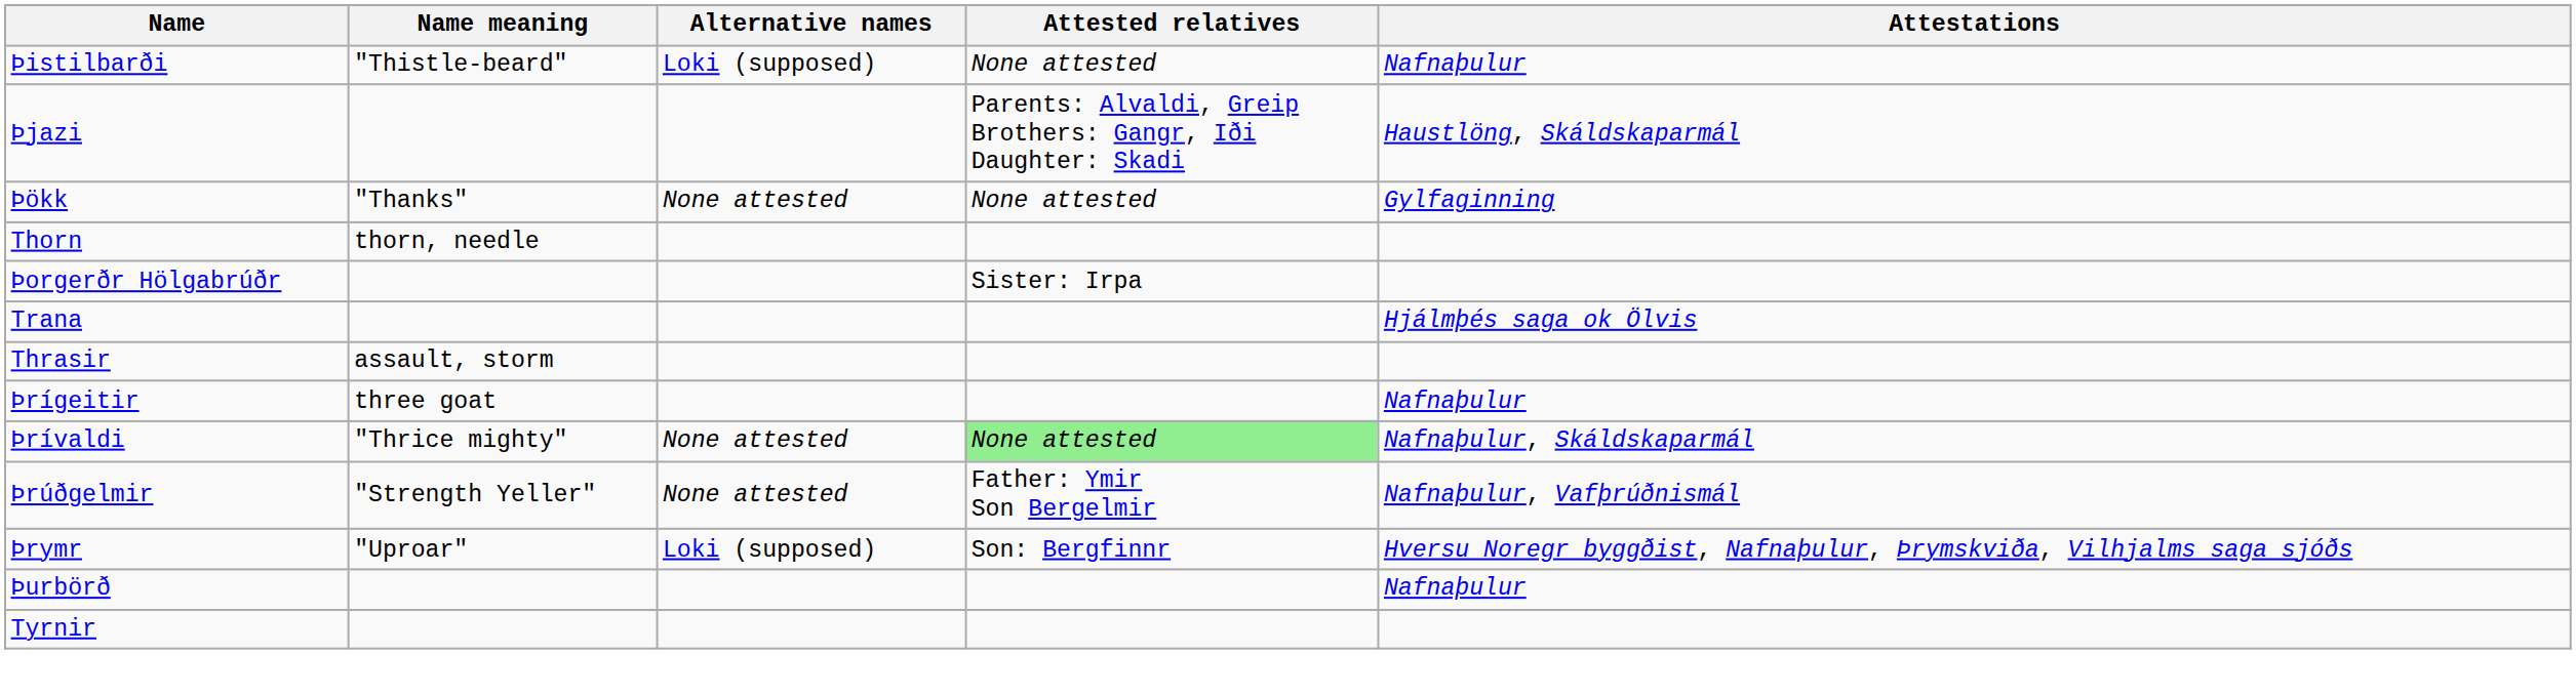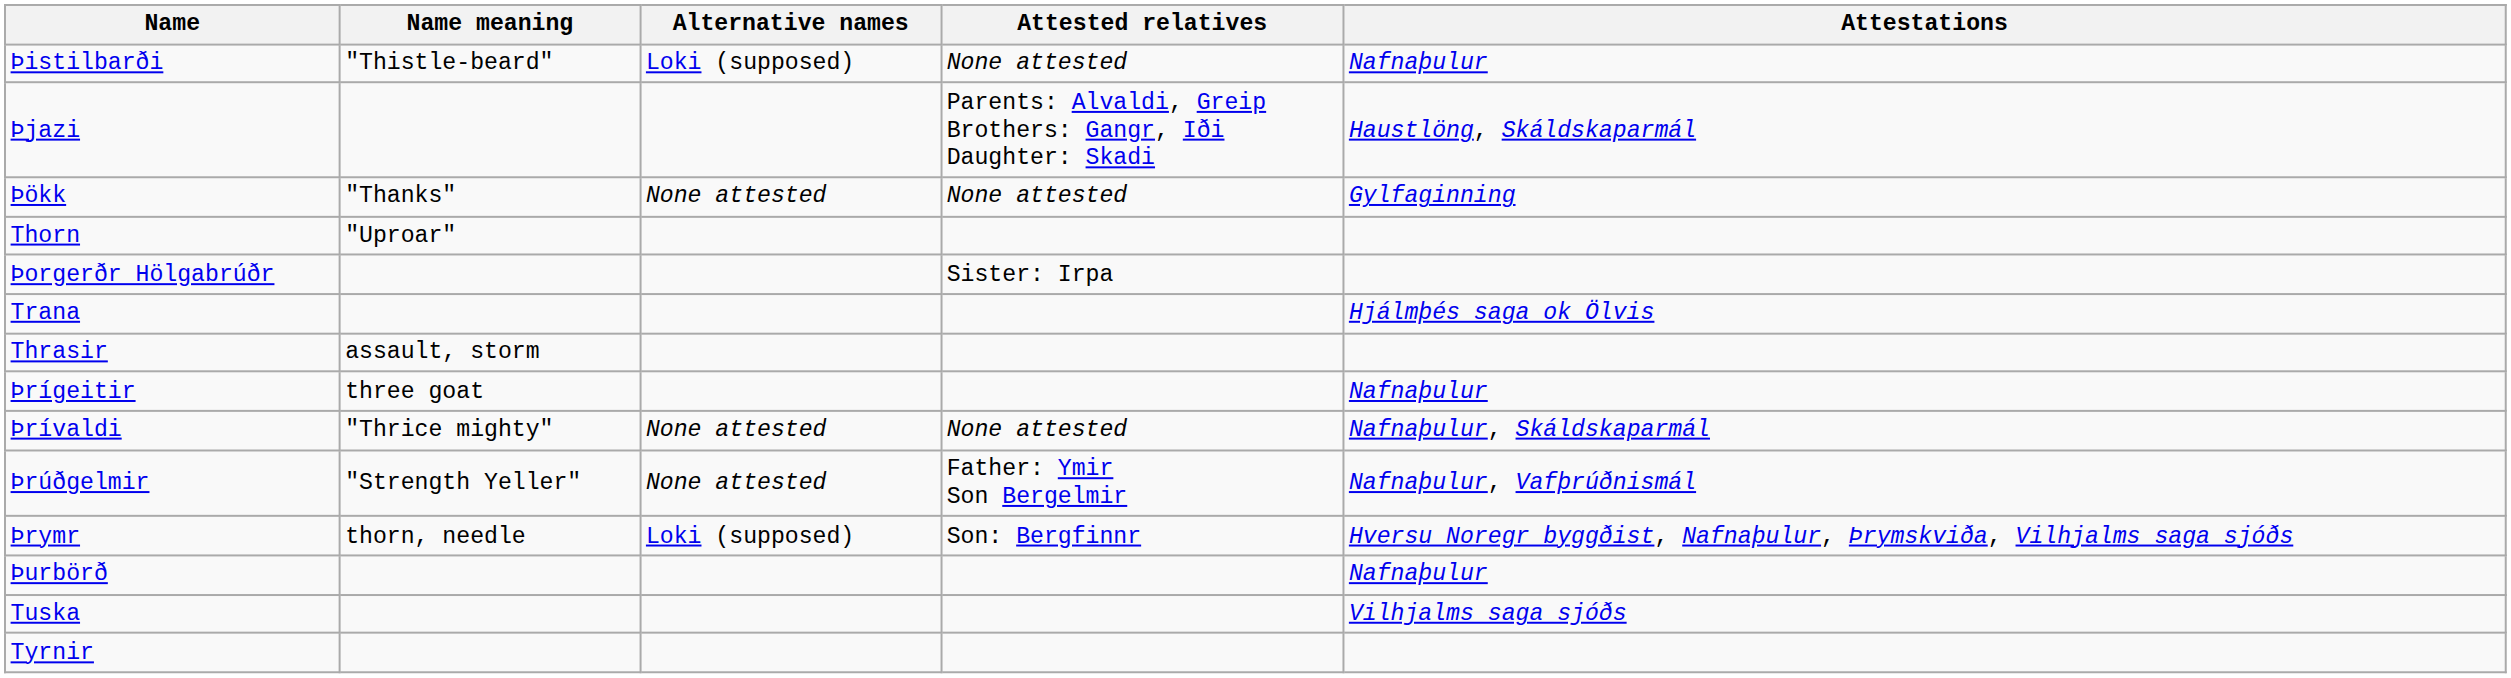 <table class="wikitable sortable" style="font-size: 90%; width: 100%">
 <tr>
 <th>Name</th>
 <th>Name meaning</th>
 <th>Alternative names</th>
 <th>Attested relatives</th>
 <th>Attestations</th>
 </tr>
 <tr>
 <td><a href='#'>Þistilbarði</a></td>
 <td>"Thistle-beard"</td>
 <td><a href='#'>Loki</a> (supposed)</td>
 <td><em>None attested</em></td>
 <td><em><a href='#'>Nafnaþulur</a></em></td>
 </tr>
 <tr>
 <td><a href='#'>Þjazi</a></td>
 <td></td>
 <td></td>
 <td>Parents: <a href='#'>Alvaldi</a>, <a href='#'>Greip</a> <br> Brothers: <a href='#'>Gangr</a>, <a href='#'>Iði</a> <br> Daughter: <a href='#'>Skadi</a></td>
 <td><em><a href='#'>Haustlöng</a></em>, <em><a href='#'>Skáldskaparmál</a></em></td>
 </tr>
 <tr>
 <td><a href='#'>Þökk</a></td>
 <td>"Thanks"</td>
 <td><em>None attested</em></td>
 <td><em>None attested</em></td>
 <td><em><a href='#'>Gylfaginning</a></em></td>
 </tr>
 <tr>
 <td><a href='#'>Thorn</a></td>
-<td>thorn, needle</td>
+<td>"Uproar"</td>
 <td></td>
 <td></td>
 <td></td>
 </tr>
 <tr>
 <td><a href='#'>Þorgerðr Hölgabrúðr</a></td>
 <td></td>
 <td></td>
 <td>Sister: Irpa</td>
 <td></td>
 </tr>
 <tr>
 <td><a href='#'>Trana</a></td>
 <td></td>
 <td></td>
 <td></td>
 <td><em><a href='#'>Hjálmþés saga ok Ölvis</a></em></td>
 </tr>
 <tr>
 <td><a href='#'>Thrasir</a></td>
 <td>assault, storm</td>
 <td></td>
 <td></td>
 <td></td>
 </tr>
 <tr>
 <td><a href='#'>Þrígeitir</a></td>
 <td>three goat</td>
 <td></td>
 <td></td>
 <td><em><a href='#'>Nafnaþulur</a></em></td>
 </tr>
 <tr>
 <td><a href='#'>Þrívaldi</a></td>
 <td>"Thrice mighty"</td>
 <td><em>None attested</em></td>
-<td style="background: lightgreen;"><em>None attested</em></td>
+<td><em>None attested</em></td>
 <td><em><a href='#'>Nafnaþulur</a></em>, <em><a href='#'>Skáldskaparmál</a></em></td>
 </tr>
 <tr>
 <td><a href='#'>Þrúðgelmir</a></td>
 <td>"Strength Yeller"</td>
 <td><em>None attested</em></td>
 <td>Father: <a href='#'>Ymir</a> <br> Son <a href='#'>Bergelmir</a></td>
 <td><em><a href='#'>Nafnaþulur</a></em>, <em><a href='#'>Vafþrúðnismál</a></em></td>
 </tr>
 <tr>
 <td><a href='#'>Þrymr</a></td>
-<td>"Uproar"</td>
+<td>thorn, needle</td>
 <td><a href='#'>Loki</a> (supposed)</td>
 <td>Son: <a href='#'>Bergfinnr</a></td>
 <td><em><a href='#'>Hversu Noregr byggðist</a></em>,  <em><a href='#'>Nafnaþulur</a></em>, <em><a href='#'>Þrymskviða</a></em>, <em><a href='#'>Vilhjalms saga sjóðs</a></em></td>
 </tr>
 <tr>
 <td><a href='#'>Þurbörð</a></td>
 <td></td>
 <td></td>
 <td></td>
 <td><em><a href='#'>Nafnaþulur</a></em></td>
 </tr>
 <tr>
+<td><a href='#'>Tuska</a></td>
+<td></td>
+<td></td>
+<td></td>
+<td><em><a href='#'>Vilhjalms saga sjóðs</a></em></td>
+</tr>
+<tr>
 <td><a href='#'>Tyrnir</a></td>
 <td></td>
 <td></td>
 <td></td>
 <td></td>
 </tr>
 </table>
